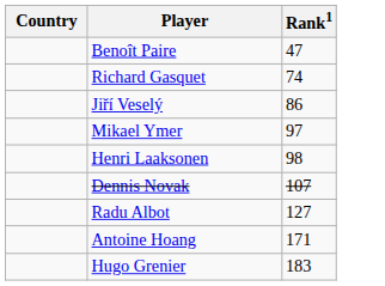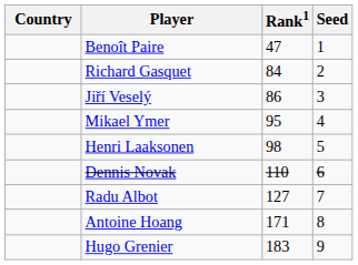 <table class="sortable wikitable">
 <tr>
 <th width="70">Country</th>
 <th width="175">Player</th>
 <th>Rank<sup>1</sup></th>
+<th>Seed</th>
 </tr>
 <tr>
 <td></td>
 <td><a href='#'>Benoît Paire</a></td>
 <td>47</td>
+<td>1</td>
 </tr>
 <tr>
 <td></td>
 <td><a href='#'>Richard Gasquet</a></td>
-<td>74</td>
+<td>84</td>
+<td>2</td>
 </tr>
 <tr>
 <td></td>
 <td><a href='#'>Jiří Veselý</a></td>
 <td>86</td>
+<td>3</td>
 </tr>
 <tr>
 <td></td>
 <td><a href='#'>Mikael Ymer</a></td>
-<td>97</td>
+<td>95</td>
+<td>4</td>
 </tr>
 <tr>
 <td></td>
 <td><a href='#'>Henri Laaksonen</a></td>
 <td>98</td>
+<td>5</td>
 </tr>
 <tr>
 <td><s></s></td>
 <td><s><a href='#'>Dennis Novak</a></s></td>
-<td><s>107</s></td>
+<td><s>110</s></td>
+<td><s>6</s></td>
 </tr>
 <tr>
 <td></td>
 <td><a href='#'>Radu Albot</a></td>
 <td>127</td>
+<td>7</td>
 </tr>
 <tr>
 <td></td>
 <td><a href='#'>Antoine Hoang</a></td>
 <td>171</td>
+<td>8</td>
 </tr>
 <tr>
 <td></td>
 <td><a href='#'>Hugo Grenier</a></td>
 <td>183</td>
+<td>9</td>
 </tr>
 </table>
